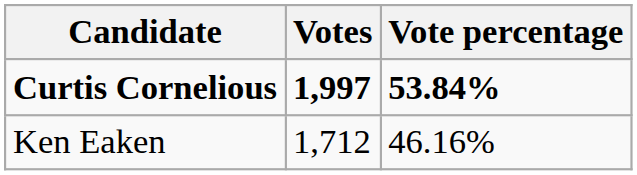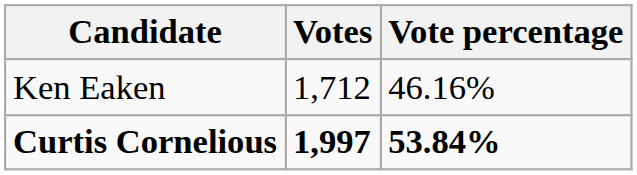 <table class="wikitable">
 <tr>
 <th>Candidate</th>
 <th>Votes</th>
 <th>Vote percentage</th>
 </tr>
 <tr>
+<td>Ken Eaken</td>
+<td>1,712</td>
+<td>46.16%</td>
+</tr>
+<tr>
 <td><strong>Curtis Cornelious</strong></td>
 <td><strong>1,997</strong></td>
 <td><strong>53.84%</strong></td>
 </tr>
-<tr>
-<td>Ken Eaken</td>
-<td>1,712</td>
-<td>46.16%</td>
-</tr>
 </table>
